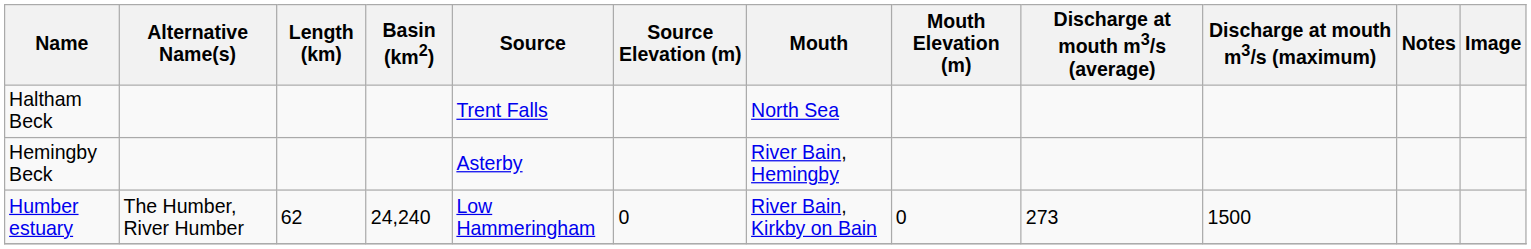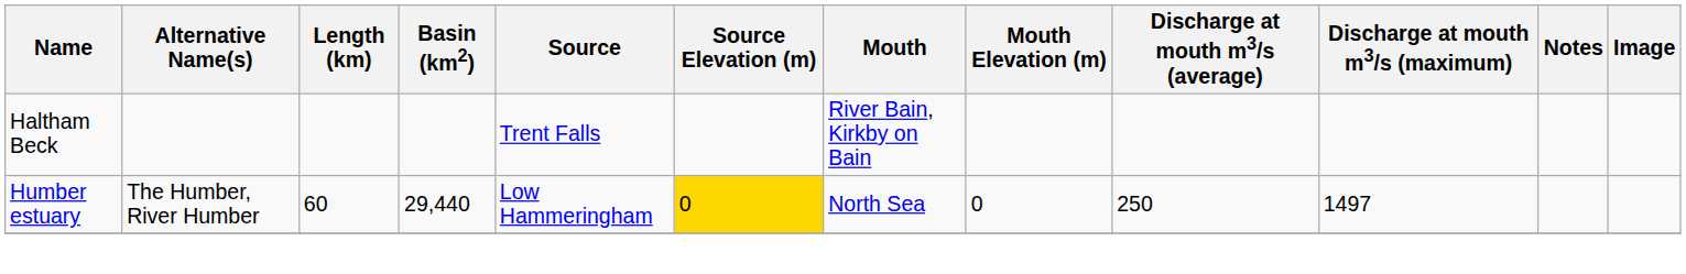 <table class="wikitable sortable">
 <tr>
 <th>Name</th>
 <th>Alternative Name(s)</th>
 <th>Length (km)</th>
 <th>Basin (km<sup>2</sup>)</th>
 <th>Source</th>
 <th>Source Elevation (m)</th>
 <th>Mouth</th>
 <th>Mouth Elevation (m)</th>
 <th>Discharge at mouth m<sup>3</sup>/s (average)</th>
 <th class="unsortable">Discharge at mouth m<sup>3</sup>/s (maximum)</th>
 <th>Notes</th>
 <th class="unsortable">Image</th>
 </tr>
 <tr>
 <td>Haltham Beck</td>
 <td></td>
 <td></td>
 <td></td>
 <td><a href='#'>Trent Falls</a></td>
 <td></td>
-<td><a href='#'>North Sea</a></td>
-<td></td>
-<td></td>
-<td></td>
-<td></td>
-<td></td>
-</tr>
-<tr>
-<td>Hemingby Beck</td>
-<td></td>
-<td></td>
-<td></td>
-<td><a href='#'>Asterby</a></td>
-<td></td>
-<td><a href='#'>River Bain</a>, <a href='#'>Hemingby</a></td>
+<td><a href='#'>River Bain</a>, <a href='#'>Kirkby on Bain</a></td>
 <td></td>
 <td></td>
 <td></td>
 <td></td>
 <td></td>
 </tr>
 <tr>
 <td><a href='#'>Humber estuary</a></td>
 <td>The Humber, River Humber</td>
-<td>62</td>
-<td>24,240</td>
+<td>60</td>
+<td>29,440</td>
 <td><a href='#'>Low Hammeringham</a></td>
+<td style="background: gold;">0</td>
+<td><a href='#'>North Sea</a></td>
 <td>0</td>
-<td><a href='#'>River Bain</a>, <a href='#'>Kirkby on Bain</a></td>
-<td>0</td>
-<td>273</td>
-<td>1500</td>
+<td>250</td>
+<td>1497</td>
 <td></td>
 <td></td>
 </tr>
 <tr>
 </tr>
 </table>
